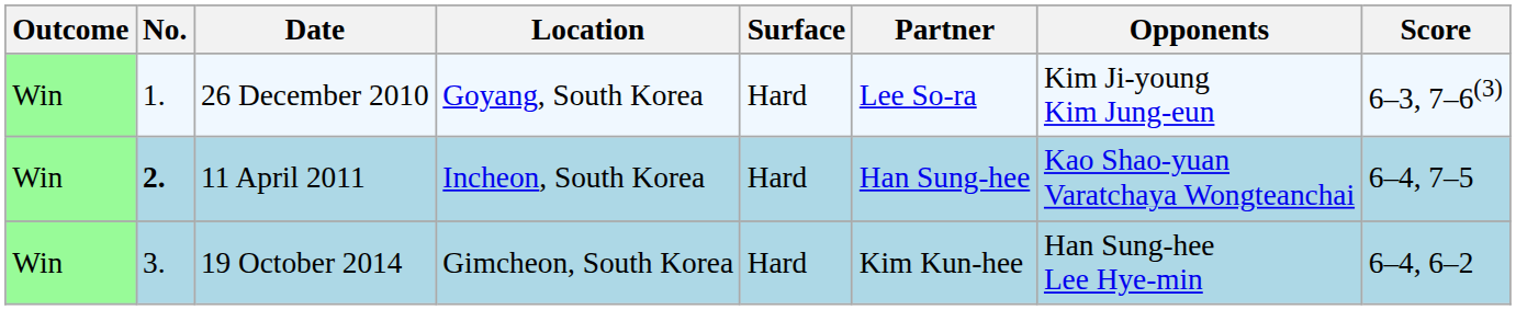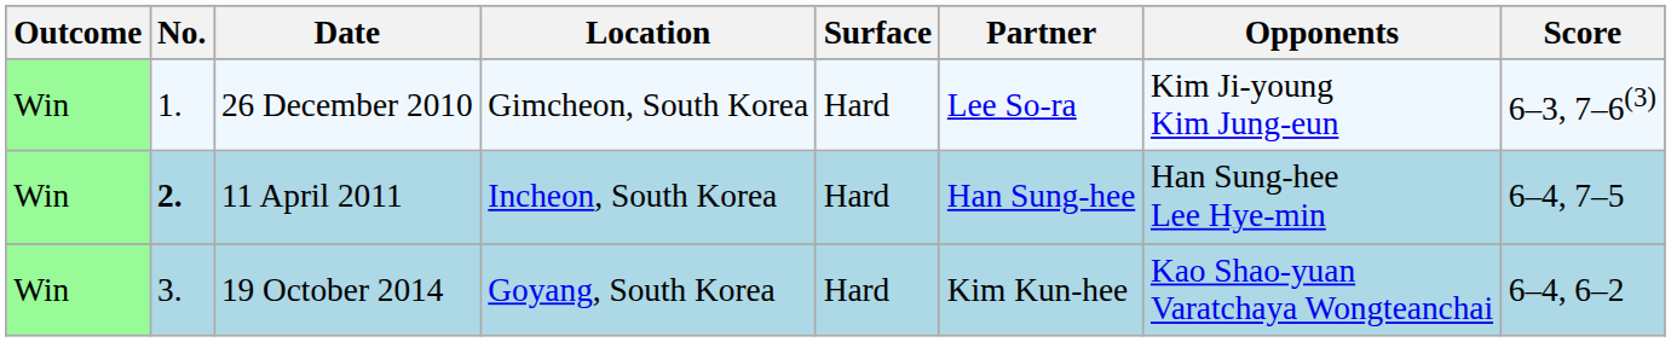 <table class="sortable wikitable" style=font-size:97%>
 <tr>
 <th>Outcome</th>
 <th>No.</th>
 <th>Date</th>
 <th>Location</th>
 <th>Surface</th>
 <th>Partner</th>
 <th>Opponents</th>
 <th class="unsortable">Score</th>
 </tr>
 <tr style="background:#f0f8ff;">
 <td bgcolor="98FB98">Win</td>
 <td>1.</td>
 <td>26 December 2010</td>
-<td><a href='#'>Goyang</a>, South Korea</td>
+<td>Gimcheon, South Korea</td>
 <td>Hard</td>
 <td> <a href='#'>Lee So-ra</a></td>
 <td> Kim Ji-young <br>  <a href='#'>Kim Jung-eun</a></td>
 <td>6–3, 7–6<sup>(3)</sup></td>
 </tr>
 <tr bgcolor="lightblue">
 <td bgcolor="98FB98">Win</td>
 <td><strong>2.</strong></td>
 <td>11 April 2011</td>
 <td><a href='#'>Incheon</a>, South Korea</td>
 <td>Hard</td>
 <td> <a href='#'>Han Sung-hee</a></td>
-<td> <a href='#'>Kao Shao-yuan</a> <br>  <a href='#'>Varatchaya Wongteanchai</a></td>
+<td> Han Sung-hee <br>  <a href='#'>Lee Hye-min</a></td>
 <td>6–4, 7–5</td>
 </tr>
 <tr style="background:lightblue;">
 <td bgcolor="98FB98">Win</td>
 <td>3.</td>
 <td>19 October 2014</td>
-<td>Gimcheon, South Korea</td>
+<td><a href='#'>Goyang</a>, South Korea</td>
 <td>Hard</td>
 <td> Kim Kun-hee</td>
-<td> Han Sung-hee <br>  <a href='#'>Lee Hye-min</a></td>
+<td> <a href='#'>Kao Shao-yuan</a> <br>  <a href='#'>Varatchaya Wongteanchai</a></td>
 <td>6–4, 6–2</td>
 </tr>
 </table>
